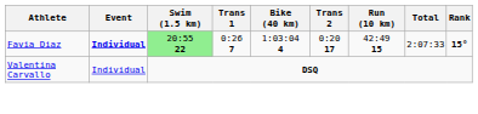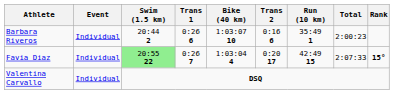 <table class="wikitable" style="font-size:90%">
 <tr>
 <th>Athlete</th>
 <th>Event</th>
 <th>Swim (1.5 km)</th>
 <th>Trans 1</th>
 <th>Bike (40 km)</th>
 <th>Trans 2</th>
 <th>Run (10 km)</th>
 <th>Total</th>
 <th>Rank</th>
 </tr>
 <tr>
+<td><a href='#'>Barbara Riveros</a></td>
+<td><a href='#'>Individual</a></td>
+<td align=center>20:44<br><strong>2</strong></td>
+<td align=center>0:26<br><strong>6</strong></td>
+<td align=center>1:03:07<br><strong>10</strong></td>
+<td align=center>0:16<br><strong>6</strong></td>
+<td align=center>35:49<br><strong>1</strong></td>
+<td align=center>2:00:23</td>
+<td align=center></td>
+</tr>
+<tr>
 <td><a href='#'>Favia Diaz</a></td>
-<td><strong><a href='#'>Individual</a></strong></td>
+<td><a href='#'>Individual</a></td>
 <td align=center style="background: lightgreen;">20:55<br><strong>22</strong></td>
 <td align=center>0:26<br><strong>7</strong></td>
 <td align=center>1:03:04<br><strong>4</strong></td>
 <td align=center>0:20<br><strong>17</strong></td>
 <td align=center>42:49<br><strong>15</strong></td>
 <td align=center>2:07:33</td>
 <td align=center><strong>15°</strong></td>
 </tr>
 <tr>
 <td><a href='#'>Valentina Carvallo</a></td>
 <td><a href='#'>Individual</a></td>
 <td align=center colspan=7><strong>DSQ</strong></td>
 </tr>
 </table>
